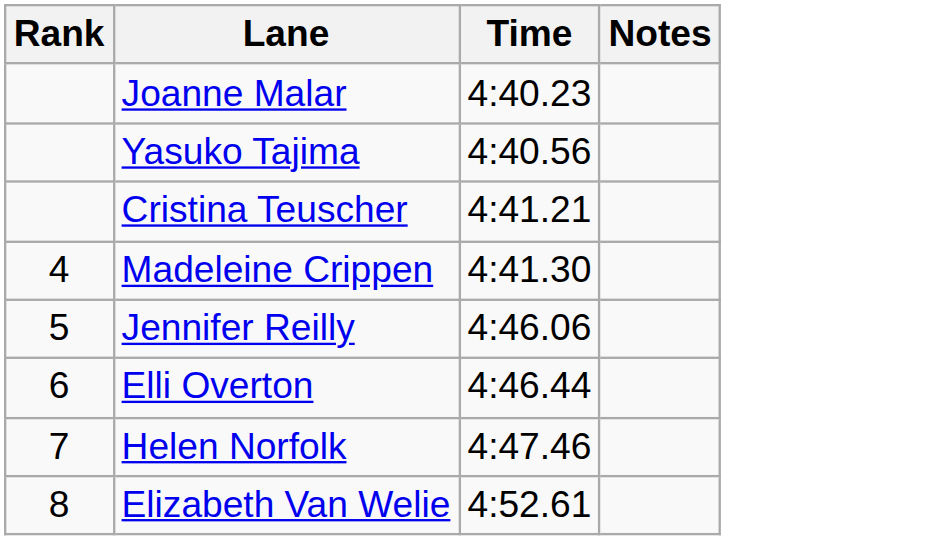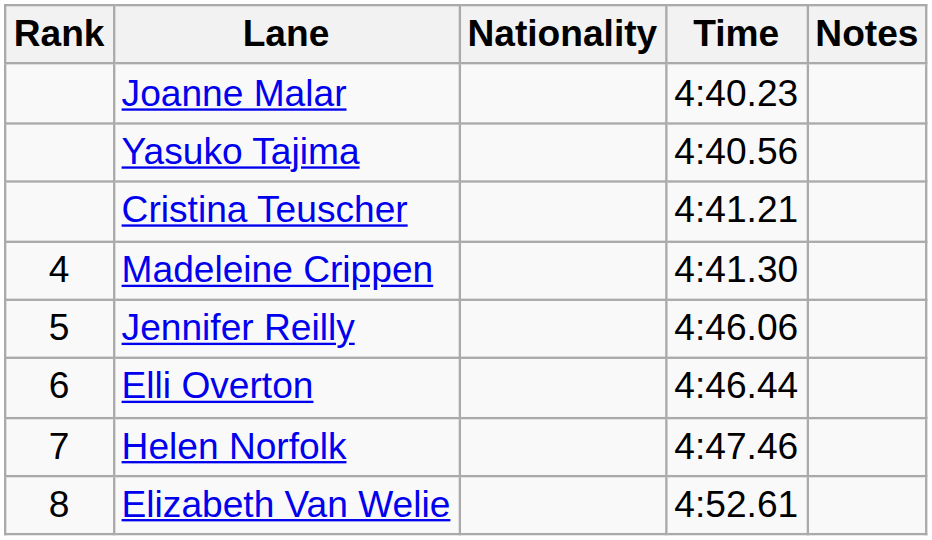 <table class="wikitable sortable" style="text-align:center">
 <tr>
 <th>Rank</th>
 <th>Lane</th>
+<th>Nationality</th>
 <th>Time</th>
 <th>Notes</th>
 </tr>
 <tr>
 <td></td>
 <td align=left><a href='#'>Joanne Malar</a></td>
+<td align=left></td>
 <td>4:40.23</td>
 <td></td>
 </tr>
 <tr>
 <td></td>
 <td align=left><a href='#'>Yasuko Tajima</a></td>
+<td align=left></td>
 <td>4:40.56</td>
 <td></td>
 </tr>
 <tr>
 <td></td>
 <td align=left><a href='#'>Cristina Teuscher</a></td>
+<td align=left></td>
 <td>4:41.21</td>
 <td></td>
 </tr>
 <tr>
 <td>4</td>
 <td align=left><a href='#'>Madeleine Crippen</a></td>
+<td align=left></td>
 <td>4:41.30</td>
 <td></td>
 </tr>
 <tr>
 <td>5</td>
 <td align=left><a href='#'>Jennifer Reilly</a></td>
+<td align=left></td>
 <td>4:46.06</td>
 <td></td>
 </tr>
 <tr>
 <td>6</td>
 <td align=left><a href='#'>Elli Overton</a></td>
+<td align=left></td>
 <td>4:46.44</td>
 <td></td>
 </tr>
 <tr>
 <td>7</td>
 <td align=left><a href='#'>Helen Norfolk</a></td>
+<td align=left></td>
 <td>4:47.46</td>
 <td></td>
 </tr>
 <tr>
 <td>8</td>
 <td align=left><a href='#'>Elizabeth Van Welie</a></td>
+<td align=left></td>
 <td>4:52.61</td>
 <td></td>
 </tr>
 </table>
